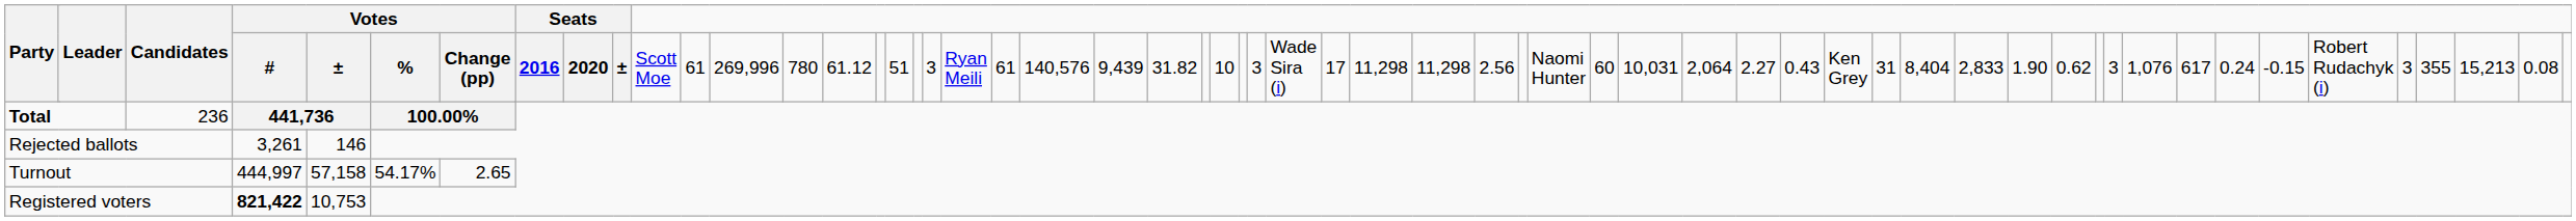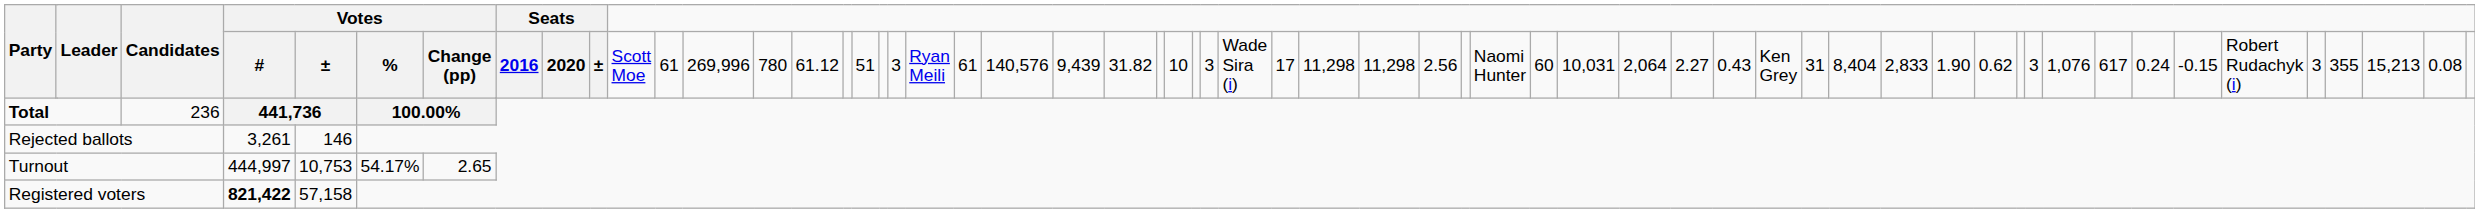 <table class="wikitable" style="text-align:right; font-size:85%">
 <tr>
 <th rowspan="2" colspan="2" style="width:15%">Party</th>
 <th rowspan="2">Leader</th>
 <th rowspan="2">Candidates</th>
 <th colspan="6">Votes</th>
 <th colspan="3">Seats</th>
 </tr>
 <tr>
 <th>#</th>
 <th>±</th>
 <th>%</th>
 <th colspan="3">Change (pp)</th>
 <th><a href='#'>2016</a></th>
 <th>2020</th>
 <th>±<br></th>
 <td align=left><a href='#'>Scott Moe</a></td>
 <td>61</td>
 <td>269,996</td>
 <td>780</td>
 <td>61.12</td>
 <td></td>
 <td>51</td>
 <td></td>
 <td>3<br></td>
 <td align=left><a href='#'>Ryan Meili</a></td>
 <td>61</td>
 <td>140,576</td>
 <td>9,439</td>
 <td>31.82</td>
 <td></td>
 <td>10</td>
 <td></td>
 <td>3<br></td>
 <td align=left>Wade Sira (<a href='#'>i</a>)</td>
 <td>17</td>
 <td>11,298</td>
 <td>11,298</td>
 <td>2.56</td>
 <td><br></td>
 <td align=left>Naomi Hunter</td>
 <td>60</td>
 <td>10,031</td>
 <td>2,064</td>
 <td>2.27</td>
 <td>0.43<br></td>
 <td align=left>Ken Grey</td>
 <td>31</td>
 <td>8,404</td>
 <td>2,833</td>
 <td>1.90</td>
 <td>0.62<br></td>
 <td align=left></td>
 <td>3</td>
 <td>1,076</td>
 <td>617</td>
 <td>0.24</td>
 <td>-0.15<br></td>
 <td align=left>Robert Rudachyk (<a href='#'>i</a>)</td>
 <td>3</td>
 <td>355</td>
 <td>15,213</td>
 <td>0.08</td>
 <td></td>
 </tr>
 <tr>
 <td colspan="3" style="text-align: left;"><strong>Total</strong></td>
 <td>236</td>
 <th colspan="2">441,736</th>
 <th colspan="2">100.00%</th>
 </tr>
 <tr>
 <td colspan="4" style="text-align:left;">Rejected ballots</td>
 <td>3,261</td>
 <td>146</td>
 </tr>
 <tr>
 <td colspan="4" style="text-align:left;">Turnout</td>
 <td>444,997</td>
-<td>57,158</td>
+<td>10,753</td>
 <td>54.17%</td>
 <td>2.65</td>
 </tr>
 <tr>
 <td colspan="4" style="text-align:left;">Registered voters</td>
 <td><strong>821,422</strong></td>
-<td>10,753</td>
+<td>57,158</td>
 </tr>
 </table>
